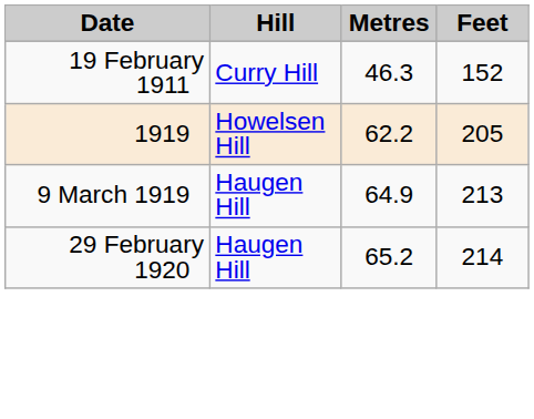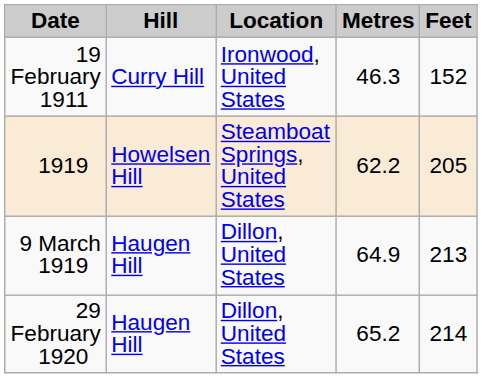 <table class="wikitable sortable" style="text-align:left; line-height:16px; width:38%">
 <tr>
 <th style="background-color: #ccc;" width="120">Date</th>
 <th style="background-color: #ccc;" width="75">Hill</th>
+<th style="background-color: #ccc;" width="205">Location</th>
 <th style="background-color: #ccc;" width="50">Metres</th>
 <th style="background-color: #ccc;" width="50">Feet</th>
 </tr>
 <tr>
 <td align=right>19 February 1911  </td>
 <td><a href='#'>Curry Hill</a></td>
+<td><a href='#'>Ironwood</a>, <a href='#'>United States</a></td>
 <td align=center>46.3</td>
 <td align=center>152</td>
 </tr>
 <tr bgcolor=#FAEBD7>
 <td align=right>1919  </td>
 <td><a href='#'>Howelsen Hill</a></td>
+<td><a href='#'>Steamboat Springs</a>, <a href='#'>United States</a></td>
 <td align=center>62.2</td>
 <td align=center>205</td>
 </tr>
 <tr>
 <td align=right>9 March 1919  </td>
 <td><a href='#'>Haugen Hill</a></td>
+<td><a href='#'>Dillon</a>, <a href='#'>United States</a></td>
 <td align=center>64.9</td>
 <td align=center>213</td>
 </tr>
 <tr>
 <td align=right>29 February 1920  </td>
 <td><a href='#'>Haugen Hill</a></td>
+<td><a href='#'>Dillon</a>, <a href='#'>United States</a></td>
 <td align=center>65.2</td>
 <td align=center>214</td>
 </tr>
 </table>
